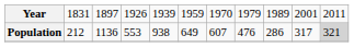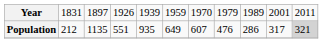 <table class="wikitable">
 <tr>
 <th>Year</th>
 <td>1831</td>
 <td>1897</td>
 <td>1926</td>
 <td>1939</td>
 <td>1959</td>
 <td>1970</td>
 <td>1979</td>
 <td>1989</td>
 <td>2001</td>
 <td>2011</td>
 </tr>
 <tr>
 <th>Population</th>
 <td>212</td>
-<td>1136</td>
-<td>553</td>
-<td>938</td>
+<td>1135</td>
+<td>551</td>
+<td>935</td>
 <td>649</td>
 <td>607</td>
 <td>476</td>
 <td>286</td>
 <td>317</td>
 <td style="background: lightgrey;">321</td>
 </tr>
 <tr>
 </tr>
 </table>
